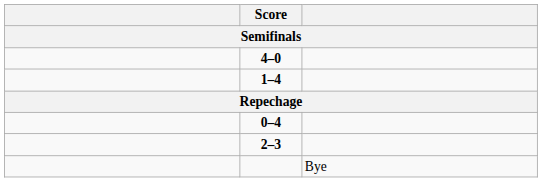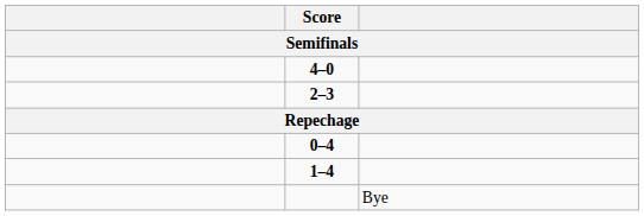 <table class="wikitable" style="text-align: left;">
 <tr>
 <th align="right" width="270"></th>
 <th width="65">Score</th>
 <th align="left" width="270"></th>
 </tr>
 <tr>
 <th colspan="3">Semifinals</th>
 </tr>
 <tr>
 <td><strong></strong></td>
 <td align=center><strong>4–0</strong></td>
 <td></td>
 </tr>
 <tr>
 <td></td>
-<td align=center><strong>1–4</strong></td>
+<td align=center><strong>2–3</strong></td>
 <td><strong></strong></td>
 </tr>
 <tr>
 <th colspan="3">Repechage</th>
 </tr>
 <tr>
 <td></td>
 <td align=center><strong>0–4</strong></td>
 <td><strong></strong></td>
 </tr>
 <tr>
 <td></td>
-<td align=center><strong>2–3</strong></td>
+<td align=center><strong>1–4</strong></td>
 <td><strong></strong></td>
 </tr>
 <tr>
 <td><strong></strong></td>
 <td align="center"></td>
 <td>Bye</td>
 </tr>
 </table>
